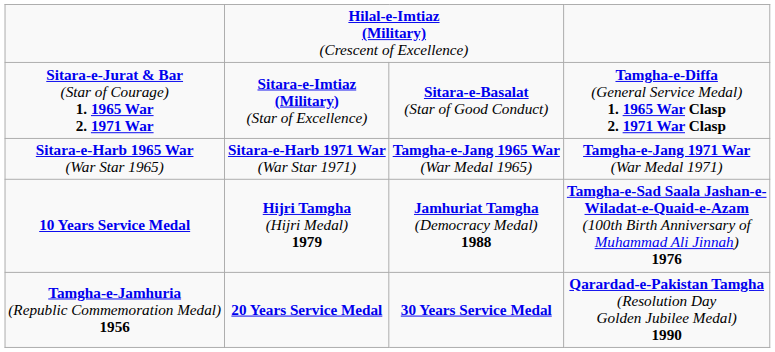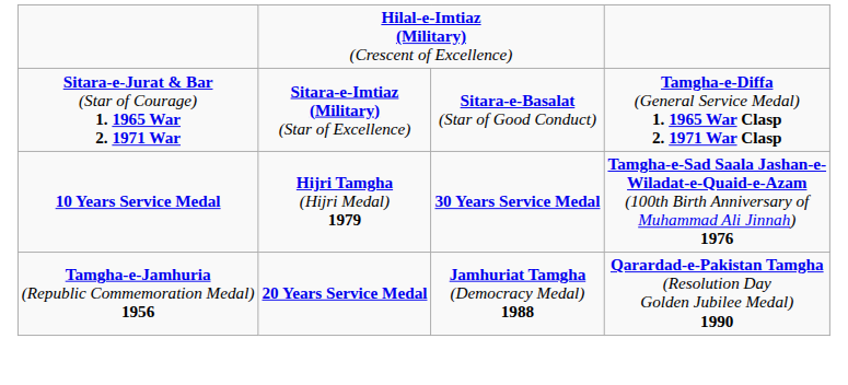 <table class="wikitable" style="margin:1em auto; text-align:center;">
 <tr>
 <td></td>
 <td colspan="2"><a href='#'><strong>Hilal-e-Imtiaz</strong></a><br><strong><a href='#'>(Military)</a></strong><br><em>(Crescent of Excellence)</em></td>
 <td></td>
 </tr>
 <tr>
 <td><strong><a href='#'>Sitara-e-Jurat & Bar</a></strong><br><em>(Star of Courage)</em><br><strong>1. <a href='#'>1965 War</a></strong><br><strong>2. <a href='#'>1971 War</a></strong></td>
 <td><strong><a href='#'>Sitara-e-Imtiaz</a></strong><br><strong><a href='#'>(Military)</a></strong><br><em>(Star of Excellence)</em></td>
 <td><strong><a href='#'>Sitara-e-Basalat</a></strong><br><em>(Star of Good Conduct)</em></td>
 <td><strong><a href='#'>Tamgha-e-Diffa</a></strong><br><em>(General Service Medal)</em><br><strong>1. <a href='#'>1965 War</a> Clasp</strong><br><strong>2. <a href='#'>1971 War</a> Clasp</strong></td>
 </tr>
 <tr>
-<td><strong><a href='#'>Sitara-e-Harb 1965 War</a></strong><br><em>(War Star 1965)</em></td>
-<td><strong><a href='#'>Sitara-e-Harb 1971 War</a></strong><br><em>(War Star 1971)</em></td>
-<td><strong><a href='#'>Tamgha-e-Jang 1965 War</a></strong><br><em>(War Medal 1965)</em></td>
-<td><strong><a href='#'>Tamgha-e-Jang 1971 War</a></strong><br><em>(War Medal 1971)</em></td>
-</tr>
-<tr>
 <td><strong><a href='#'>10 Years Service Medal</a></strong></td>
 <td><strong><a href='#'>Hijri Tamgha</a></strong><br><em>(Hijri Medal)</em><br><strong>1979</strong></td>
-<td><strong><a href='#'>Jamhuriat Tamgha</a></strong><br><em>(Democracy Medal)</em><br><strong>1988</strong></td>
+<td><strong><a href='#'>30 Years Service Medal</a></strong></td>
 <td><strong><a href='#'>Tamgha-e-Sad Saala Jashan-e-</a></strong><br><strong><a href='#'>Wiladat-e-Quaid-e-Azam</a></strong><br><em>(100th Birth Anniversary of</em><br><em><a href='#'>Muhammad Ali Jinnah</a>)</em><br><strong>1976</strong></td>
 </tr>
 <tr>
 <td><strong><a href='#'>Tamgha-e-Jamhuria</a></strong><br><em>(Republic Commemoration Medal)</em><br><strong>1956</strong></td>
 <td><strong><a href='#'>20 Years Service Medal</a></strong></td>
-<td><strong><a href='#'>30 Years Service Medal</a></strong></td>
+<td><strong><a href='#'>Jamhuriat Tamgha</a></strong><br><em>(Democracy Medal)</em><br><strong>1988</strong></td>
 <td><strong><a href='#'>Qarardad-e-Pakistan Tamgha</a></strong><br><em>(Resolution Day</em><br><em>Golden Jubilee Medal)</em><br><strong>1990</strong></td>
 </tr>
 </table>
